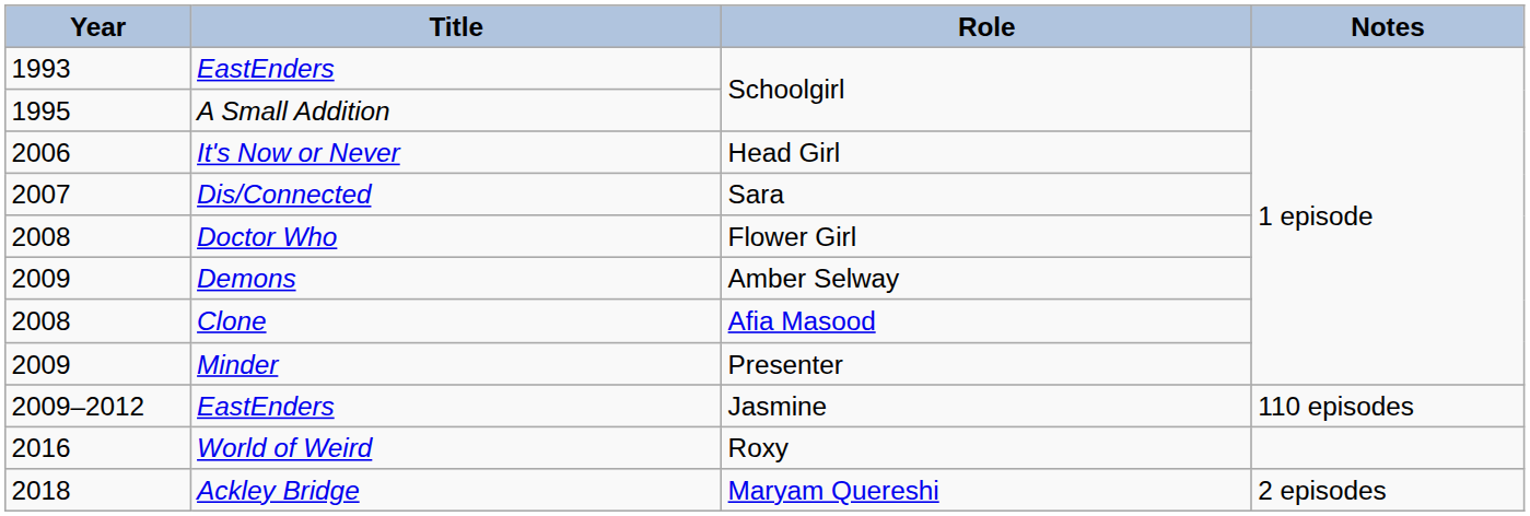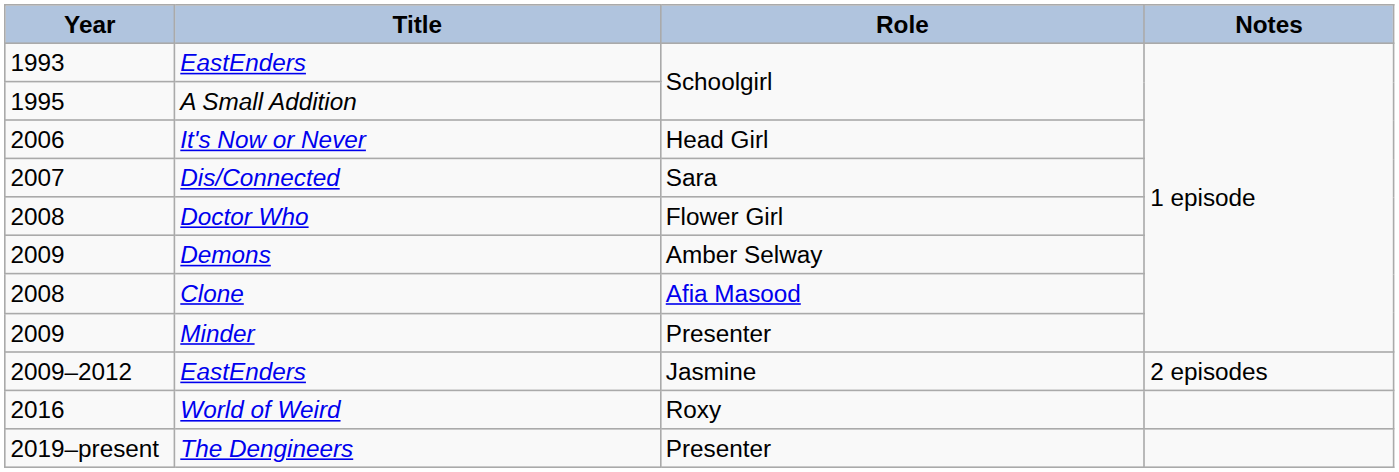 <table class="wikitable" style="font-size: 95%;">
 <tr>
 <th style="background:#B0C4DE;" width="100">Year</th>
 <th style="background:#B0C4DE;" width="300">Title</th>
 <th style="background:#B0C4DE;" width="300">Role</th>
 <th style="background:#B0C4DE;" width="150">Notes</th>
 </tr>
 <tr>
 <td>1993</td>
 <td><em><a href='#'>EastEnders</a></em></td>
 <td rowspan="2">Schoolgirl</td>
 <td rowspan="8">1 episode</td>
 </tr>
 <tr>
 <td>1995</td>
 <td><em>A Small Addition</em></td>
 </tr>
 <tr>
 <td>2006</td>
 <td><em><a href='#'>It's Now or Never</a></em></td>
 <td>Head Girl</td>
 </tr>
 <tr>
 <td>2007</td>
 <td><em><a href='#'>Dis/Connected</a></em></td>
 <td>Sara</td>
 </tr>
 <tr>
 <td>2008</td>
 <td><em><a href='#'>Doctor Who</a></em></td>
 <td>Flower Girl</td>
 </tr>
 <tr>
 <td>2009</td>
 <td><em><a href='#'>Demons</a></em></td>
 <td>Amber Selway</td>
 </tr>
 <tr>
 <td>2008</td>
 <td><em><a href='#'>Clone</a></em></td>
 <td><a href='#'>Afia Masood</a></td>
 </tr>
 <tr>
 <td>2009</td>
 <td><em><a href='#'>Minder</a></em></td>
 <td>Presenter</td>
 </tr>
 <tr>
 <td>2009–2012</td>
 <td><em><a href='#'>EastEnders</a></em></td>
 <td>Jasmine</td>
-<td>110 episodes</td>
+<td>2 episodes</td>
 </tr>
 <tr>
 <td>2016</td>
 <td><em><a href='#'>World of Weird</a></em></td>
 <td>Roxy</td>
 <td></td>
 </tr>
 <tr>
-<td>2018</td>
-<td><em><a href='#'>Ackley Bridge</a> </em></td>
-<td><a href='#'>Maryam Quereshi</a></td>
-<td>2 episodes</td>
+<td>2019–present</td>
+<td><em><a href='#'>The Dengineers</a> </em></td>
+<td>Presenter</td>
+<td></td>
 </tr>
 </table>
